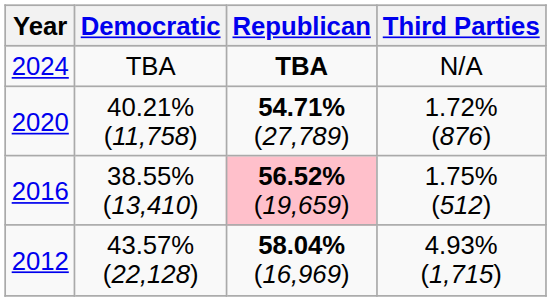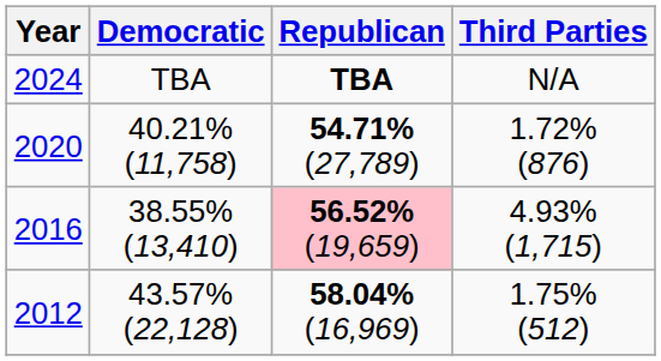 <table class="wikitable"  style="float:right; margin:1em; font-size:95%;">
 <tr style="background:lightgrey;">
 <th>Year</th>
 <th><a href='#'>Democratic</a></th>
 <th><a href='#'>Republican</a></th>
 <th><a href='#'>Third Parties</a></th>
 </tr>
 <tr>
 <td align="center" ><a href='#'>2024</a></td>
 <td align="center" >TBA</td>
 <td align="center" ><strong>TBA</strong></td>
 <td align="center" >N/A</td>
 </tr>
 <tr>
 <td align="center" ><a href='#'>2020</a></td>
 <td align="center" >40.21% <br>(<em>11,758</em>)</td>
 <td align="center" ><strong>54.71%</strong> <br>(<em>27,789</em>)</td>
 <td align="center" >1.72% <br>(<em>876</em>)</td>
 </tr>
 <tr>
 <td align="center" ><a href='#'>2016</a></td>
 <td align="center" >38.55% <br>(<em>13,410</em>)</td>
 <td align="center"  style="background: pink;"><strong>56.52%</strong> <br>(<em>19,659</em>)</td>
-<td align="center" >1.75% <br>(<em>512</em>)</td>
+<td align="center" >4.93% <br>(<em>1,715</em>)</td>
 </tr>
 <tr>
 <td align="center" ><a href='#'>2012</a></td>
 <td align="center" >43.57% <br>(<em>22,128</em>)</td>
 <td align="center" ><strong>58.04%</strong> <br>(<em>16,969</em>)</td>
-<td align="center" >4.93% <br>(<em>1,715</em>)</td>
+<td align="center" >1.75% <br>(<em>512</em>)</td>
 </tr>
 </table>
